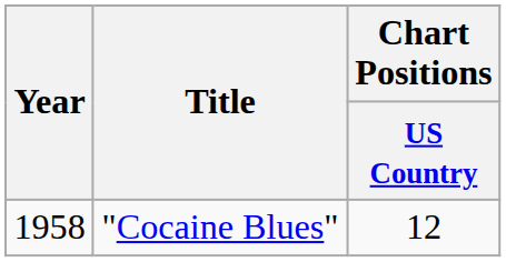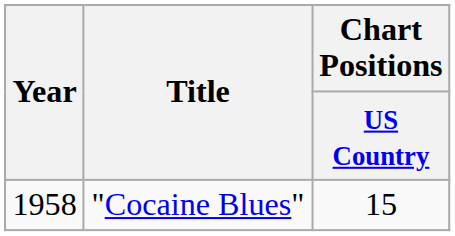 <table class="wikitable">
 <tr>
 <th rowspan="2">Year</th>
 <th rowspan="2">Title</th>
 <th>Chart Positions</th>
 </tr>
 <tr>
 <th width="50"><small><a href='#'>US Country</a></small></th>
 </tr>
 <tr>
 <td>1958</td>
 <td>"<a href='#'>Cocaine Blues</a>"</td>
-<td align="center">12</td>
+<td align="center">15</td>
 </tr>
 </table>
